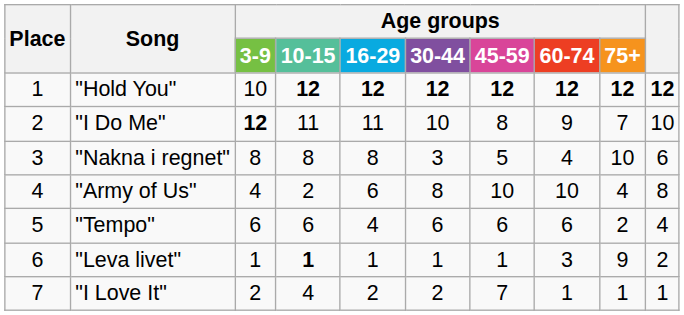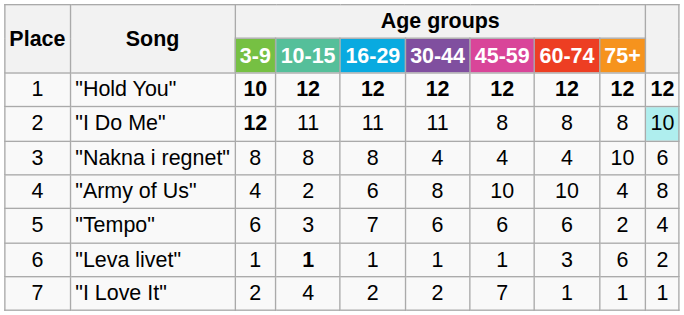 <table class="wikitable" style="margin: 1em auto 1em auto; text-align:center;">
 <tr>
 <th rowspan="2">Place</th>
 <th rowspan="2">Song</th>
 <th colspan="7">Age groups</th>
 <th rowspan="2"></th>
 </tr>
 <tr>
 <th style="font-weight:bold;background:#76C043;color:white;">3-9</th>
 <th style="font-weight:bold;background:#55BF9A;color:white;">10-15</th>
 <th style="font-weight:bold;background:#09AAE0;color:white;">16-29</th>
 <th style="font-weight:bold;background:#804F9F;color:white;">30-44</th>
 <th style="font-weight:bold;background:#D94599;color:white;">45-59</th>
 <th style="font-weight:bold;background:#ED3E23;color:white;">60-74</th>
 <th style="font-weight:bold;background:#F6931D;color:white;">75+</th>
 </tr>
 <tr>
 <td>1</td>
 <td style="text-align:left;">"Hold You"</td>
-<td>10</td>
+<td><strong>10</strong></td>
 <td><strong>12</strong></td>
 <td><strong>12</strong></td>
 <td><strong>12</strong></td>
 <td><strong>12</strong></td>
 <td><strong>12</strong></td>
 <td><strong>12</strong></td>
 <td><strong>12</strong></td>
 </tr>
 <tr>
 <td>2</td>
 <td style="text-align:left;">"I Do Me"</td>
 <td><strong>12</strong></td>
 <td>11</td>
 <td>11</td>
-<td>10</td>
+<td>11</td>
 <td>8</td>
-<td>9</td>
-<td>7</td>
-<td>10</td>
+<td>8</td>
+<td>8</td>
+<td style="background: paleturquoise;">10</td>
 </tr>
 <tr>
 <td>3</td>
 <td style="text-align:left;">"Nakna i regnet"</td>
 <td>8</td>
 <td>8</td>
 <td>8</td>
-<td>3</td>
-<td>5</td>
+<td>4</td>
+<td>4</td>
 <td>4</td>
 <td>10</td>
 <td>6</td>
 </tr>
 <tr>
 <td>4</td>
 <td style="text-align:left;">"Army of Us"</td>
 <td>4</td>
 <td>2</td>
 <td>6</td>
 <td>8</td>
 <td>10</td>
 <td>10</td>
 <td>4</td>
 <td>8</td>
 </tr>
 <tr>
 <td>5</td>
 <td style="text-align:left;">"Tempo"</td>
 <td>6</td>
-<td>6</td>
-<td>4</td>
+<td>3</td>
+<td>7</td>
 <td>6</td>
 <td>6</td>
 <td>6</td>
 <td>2</td>
 <td>4</td>
 </tr>
 <tr>
 <td>6</td>
 <td style="text-align:left;">"Leva livet"</td>
 <td>1</td>
 <td><strong>1</strong></td>
 <td>1</td>
 <td>1</td>
 <td>1</td>
 <td>3</td>
-<td>9</td>
+<td>6</td>
 <td>2</td>
 </tr>
 <tr>
 <td>7</td>
 <td style="text-align:left;">"I Love It"</td>
 <td>2</td>
 <td>4</td>
 <td>2</td>
 <td>2</td>
 <td>7</td>
 <td>1</td>
 <td>1</td>
 <td>1</td>
 </tr>
 </table>
